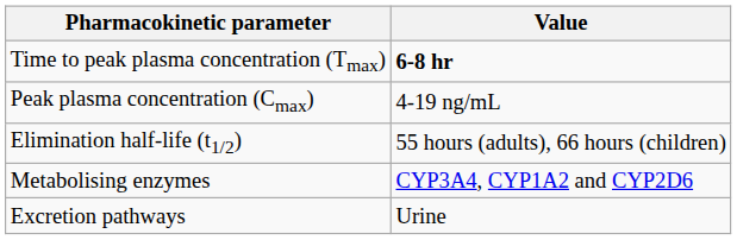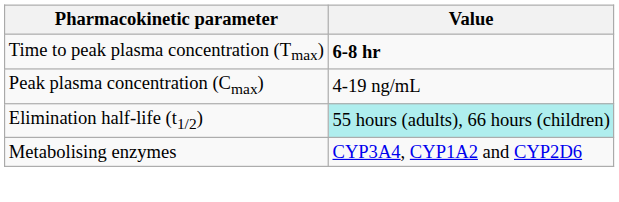 <table class="wikitable" align="left">
 <tr>
 <th>Pharmacokinetic parameter</th>
 <th>Value</th>
 </tr>
 <tr>
 <td>Time to peak plasma concentration (T<sub>max</sub>)</td>
 <td><strong>6-8 hr</strong></td>
 </tr>
 <tr>
 <td>Peak plasma concentration (C<sub>max</sub>)</td>
 <td>4-19 ng/mL</td>
 </tr>
 <tr>
 <td>Elimination half-life (t<sub>1/2</sub>)</td>
-<td>55 hours (adults), 66 hours (children)</td>
+<td style="background: paleturquoise;">55 hours (adults), 66 hours (children)</td>
 </tr>
 <tr>
 <td>Metabolising enzymes</td>
 <td><a href='#'>CYP3A4</a>, <a href='#'>CYP1A2</a> and <a href='#'>CYP2D6</a></td>
 </tr>
-<tr>
-<td>Excretion pathways</td>
-<td>Urine</td>
-</tr>
 </table>
